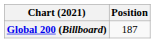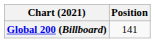 <table class="wikitable plainrowheaders" style="text-align:center">
 <tr>
 <th scope="col">Chart (2021)</th>
 <th scope="col">Position</th>
 </tr>
 <tr>
 <th scope="row"><a href='#'>Global 200</a> (<em>Billboard</em>)</th>
-<td>187</td>
+<td>141</td>
 </tr>
 </table>
